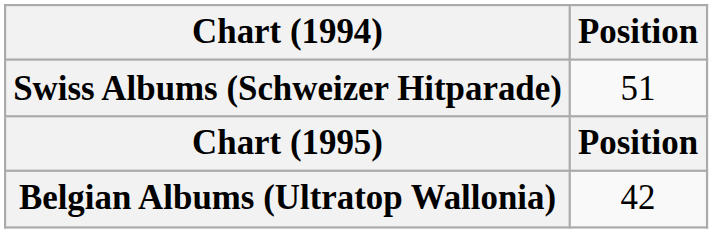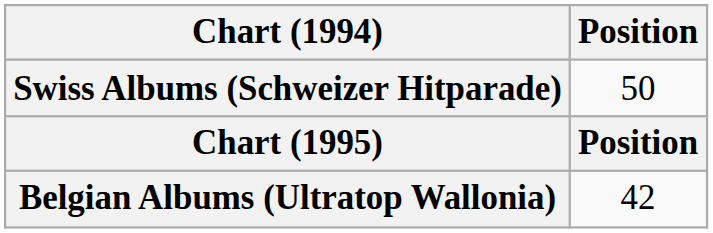 <table class="wikitable plainrowheaders" style="text-align:center">
 <tr>
 <th scope="col">Chart (1994)</th>
 <th scope="col">Position</th>
 </tr>
 <tr>
 <th scope="row">Swiss Albums (Schweizer Hitparade)</th>
-<td>51</td>
+<td>50</td>
 </tr>
 <tr>
 <th scope="col">Chart (1995)</th>
 <th scope="col">Position</th>
 </tr>
 <tr>
 <th scope="row">Belgian Albums (Ultratop Wallonia)</th>
 <td>42</td>
 </tr>
 </table>
